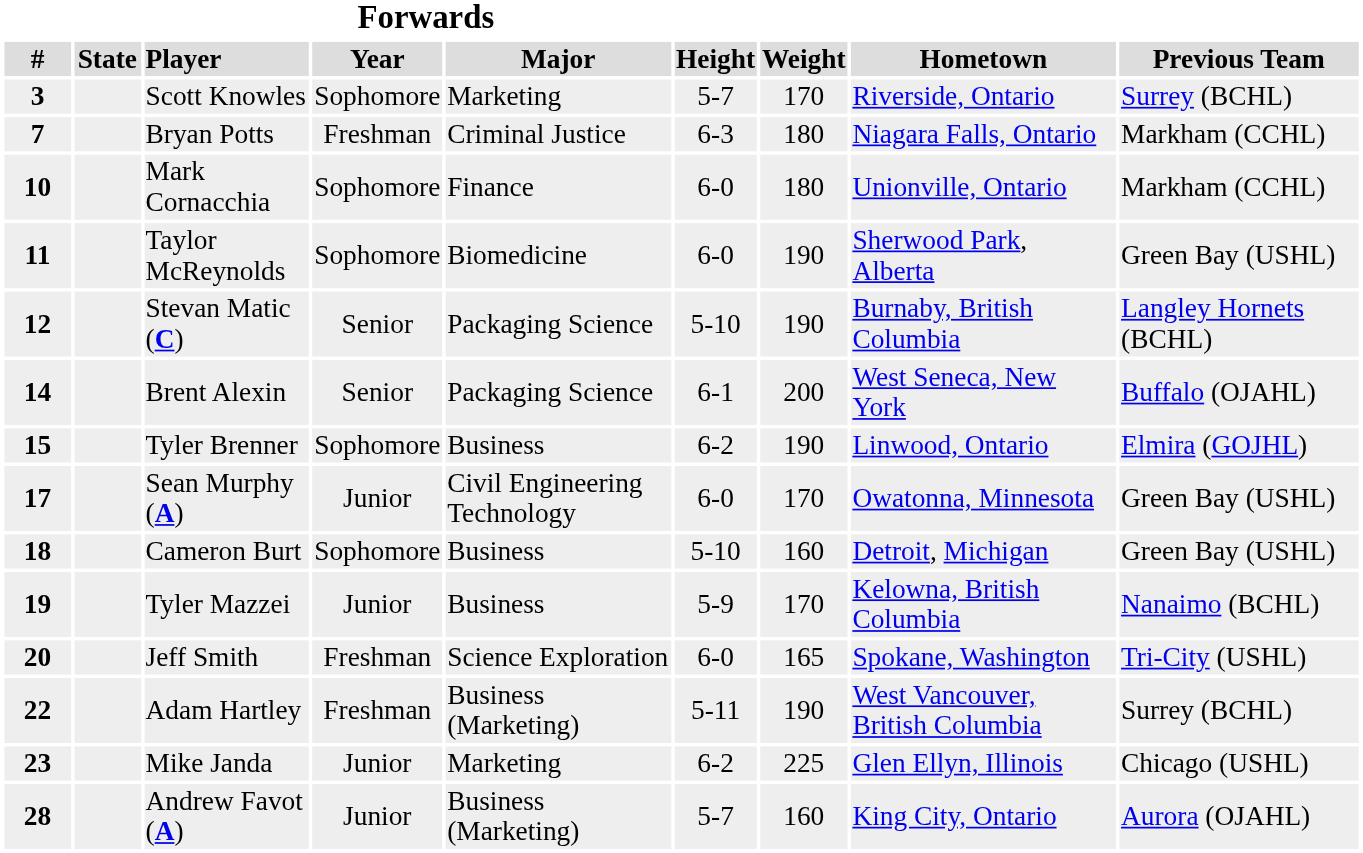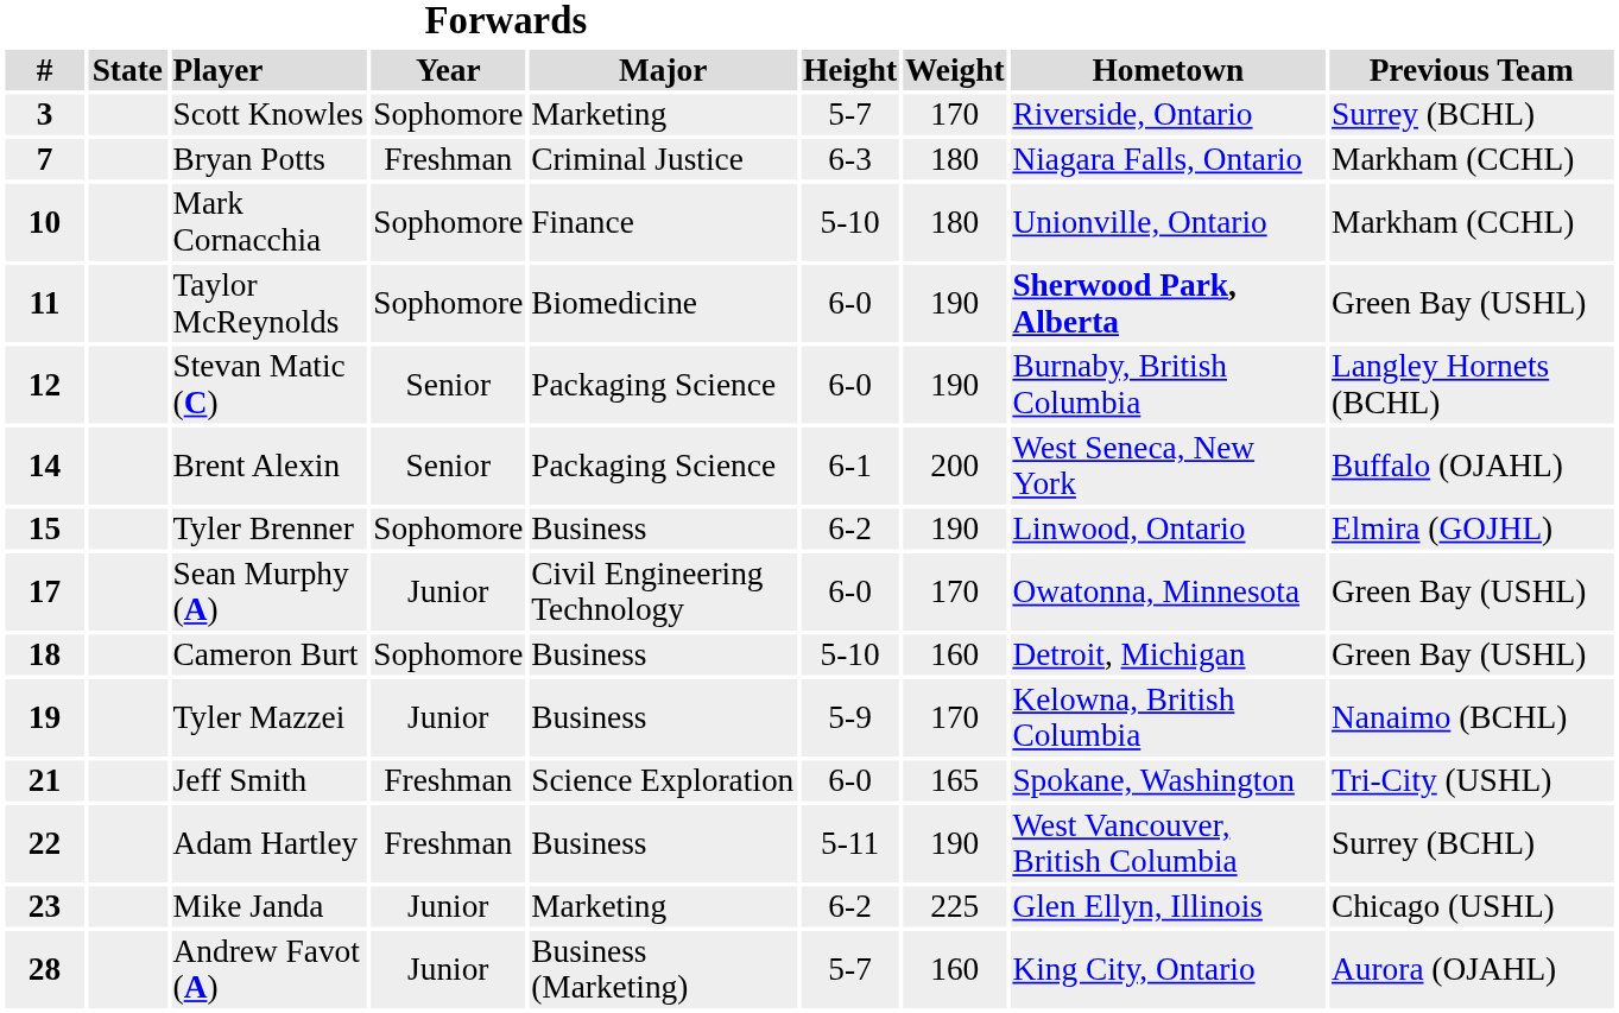 <table width=90%>
 <tr>
 <th colspan=7  style="text-align:center"><big>Forwards</big></th>
 </tr>
 <tr bgcolor="#dddddd">
 <th width=5%>#</th>
 <th width=5%>State</th>
 <td align=left!!width=16%><strong>Player</strong></td>
 <th width=7%>Year</th>
 <th width=17%>Major</th>
 <th width=6%>Height</th>
 <th width=6%>Weight</th>
 <th width=20%>Hometown</th>
 <th width=18%>Previous Team</th>
 </tr>
 <tr bgcolor="#eeeeee">
 <td align=center><strong>3</strong></td>
 <td align=center></td>
 <td>Scott Knowles</td>
 <td align=center>Sophomore</td>
 <td>Marketing</td>
 <td align=center>5-7</td>
 <td align=center>170</td>
 <td><a href='#'>Riverside, Ontario</a></td>
 <td><a href='#'>Surrey</a> (BCHL)</td>
 </tr>
 <tr bgcolor="#eeeeee">
 <td align=center><strong>7</strong></td>
 <td align=center></td>
 <td>Bryan Potts</td>
 <td align=center>Freshman</td>
 <td>Criminal Justice</td>
 <td align=center>6-3</td>
 <td align=center>180</td>
 <td><a href='#'>Niagara Falls, Ontario</a></td>
 <td>Markham (CCHL)</td>
 </tr>
 <tr bgcolor="#eeeeee">
 <td align=center><strong>10</strong></td>
 <td align=center></td>
 <td>Mark Cornacchia</td>
 <td align=center>Sophomore</td>
 <td>Finance</td>
-<td align=center>6-0</td>
+<td align=center>5-10</td>
 <td align=center>180</td>
 <td><a href='#'>Unionville, Ontario</a></td>
 <td>Markham (CCHL)</td>
 </tr>
 <tr bgcolor="#eeeeee">
 <td align=center><strong>11</strong></td>
 <td align=center></td>
 <td>Taylor McReynolds</td>
 <td align=center>Sophomore</td>
 <td>Biomedicine</td>
 <td align=center>6-0</td>
 <td align=center>190</td>
-<td><a href='#'>Sherwood Park</a>, <a href='#'>Alberta</a></td>
+<td><strong><a href='#'>Sherwood Park</a>, <a href='#'>Alberta</a></strong></td>
 <td>Green Bay (USHL)</td>
 </tr>
 <tr bgcolor="#eeeeee">
 <td align=center><strong>12</strong></td>
 <td align=center></td>
 <td>Stevan Matic (<strong><a href='#'>C</a></strong>)</td>
 <td align=center>Senior</td>
 <td>Packaging Science</td>
-<td align=center>5-10</td>
+<td align=center>6-0</td>
 <td align=center>190</td>
 <td><a href='#'>Burnaby, British Columbia</a></td>
 <td><a href='#'>Langley Hornets</a> (BCHL)</td>
 </tr>
 <tr bgcolor="#eeeeee">
 <td align=center><strong>14</strong></td>
 <td align=center></td>
 <td>Brent Alexin</td>
 <td align=center>Senior</td>
 <td>Packaging Science</td>
 <td align=center>6-1</td>
 <td align=center>200</td>
 <td><a href='#'>West Seneca, New York</a></td>
 <td><a href='#'>Buffalo</a> (OJAHL)</td>
 </tr>
 <tr bgcolor="#eeeeee">
 <td align=center><strong>15</strong></td>
 <td align=center></td>
 <td>Tyler Brenner</td>
 <td align=center>Sophomore</td>
 <td>Business</td>
 <td align=center>6-2</td>
 <td align=center>190</td>
 <td><a href='#'>Linwood, Ontario</a></td>
 <td><a href='#'>Elmira</a> (<a href='#'>GOJHL</a>)</td>
 </tr>
 <tr bgcolor="#eeeeee">
 <td align=center><strong>17</strong></td>
 <td align=center></td>
 <td>Sean Murphy (<strong><a href='#'>A</a></strong>)</td>
 <td align=center>Junior</td>
 <td>Civil Engineering Technology</td>
 <td align=center>6-0</td>
 <td align=center>170</td>
 <td><a href='#'>Owatonna, Minnesota</a></td>
 <td>Green Bay (USHL)</td>
 </tr>
 <tr bgcolor="#eeeeee">
 <td align=center><strong>18</strong></td>
 <td align=center></td>
 <td>Cameron Burt</td>
 <td align=center>Sophomore</td>
 <td>Business</td>
 <td align=center>5-10</td>
 <td align=center>160</td>
 <td><a href='#'>Detroit</a>, <a href='#'>Michigan</a></td>
 <td>Green Bay (USHL)</td>
 </tr>
 <tr bgcolor="#eeeeee">
 <td align=center><strong>19</strong></td>
 <td align=center></td>
 <td>Tyler Mazzei</td>
 <td align=center>Junior</td>
 <td>Business</td>
 <td align=center>5-9</td>
 <td align=center>170</td>
 <td><a href='#'>Kelowna, British Columbia</a></td>
 <td><a href='#'>Nanaimo</a> (BCHL)</td>
 </tr>
 <tr bgcolor="#eeeeee">
-<td align=center><strong>20</strong></td>
+<td align=center><strong>21</strong></td>
 <td align=center></td>
 <td>Jeff Smith</td>
 <td align=center>Freshman</td>
 <td>Science Exploration</td>
 <td align=center>6-0</td>
 <td align=center>165</td>
 <td><a href='#'>Spokane, Washington</a></td>
 <td><a href='#'>Tri-City</a> (USHL)</td>
 </tr>
 <tr bgcolor="#eeeeee">
 <td align=center><strong>22</strong></td>
 <td align=center></td>
 <td>Adam Hartley</td>
 <td align=center>Freshman</td>
-<td>Business (Marketing)</td>
+<td>Business</td>
 <td align=center>5-11</td>
 <td align=center>190</td>
 <td><a href='#'>West Vancouver, British Columbia</a></td>
 <td>Surrey (BCHL)</td>
 </tr>
 <tr bgcolor="#eeeeee">
 <td align=center><strong>23</strong></td>
 <td align=center></td>
 <td>Mike Janda</td>
 <td align=center>Junior</td>
 <td>Marketing</td>
 <td align=center>6-2</td>
 <td align=center>225</td>
 <td><a href='#'>Glen Ellyn, Illinois</a></td>
 <td>Chicago (USHL)</td>
 </tr>
 <tr bgcolor="#eeeeee">
 <td align=center><strong>28</strong></td>
 <td align=center></td>
 <td>Andrew Favot (<strong><a href='#'>A</a></strong>)</td>
 <td align=center>Junior</td>
 <td>Business (Marketing)</td>
 <td align=center>5-7</td>
 <td align=center>160</td>
 <td><a href='#'>King City, Ontario</a></td>
 <td><a href='#'>Aurora</a> (OJAHL)</td>
 </tr>
 </table>
